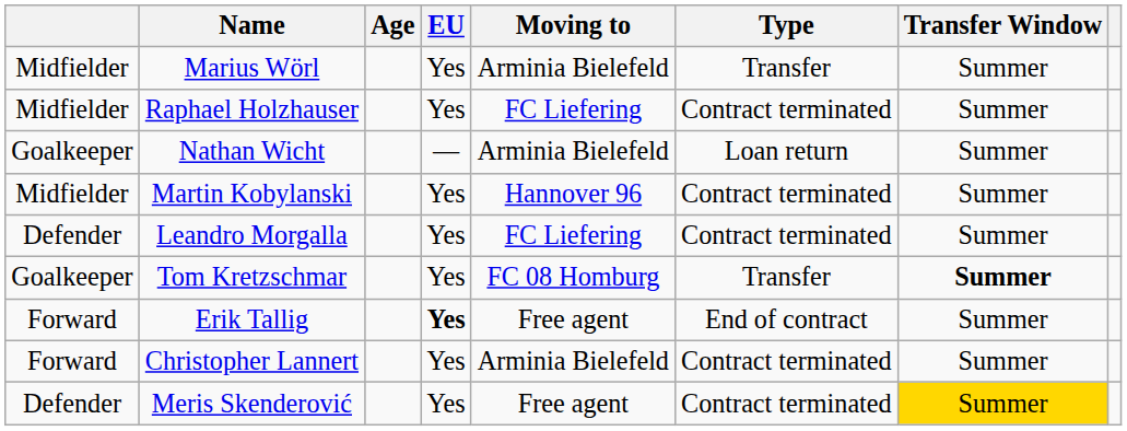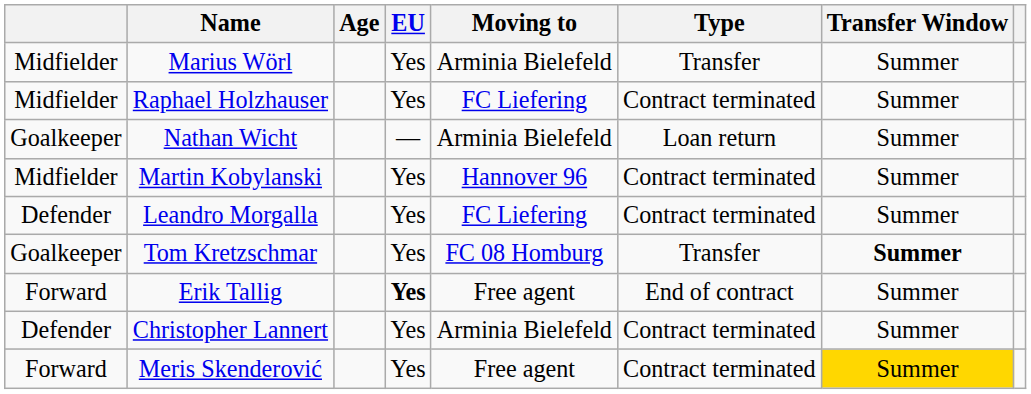 <table class="wikitable sortable" style="text-align:center">
 <tr>
 <th></th>
 <th>Name</th>
 <th>Age</th>
 <th><a href='#'>EU</a></th>
 <th>Moving to</th>
 <th>Type</th>
 <th>Transfer Window</th>
 <th></th>
 </tr>
 <tr>
 <td>Midfielder</td>
 <td><a href='#'>Marius Wörl</a></td>
 <td></td>
 <td>Yes</td>
 <td>Arminia Bielefeld</td>
 <td>Transfer</td>
 <td>Summer</td>
 <td></td>
 </tr>
 <tr>
 <td>Midfielder</td>
 <td><a href='#'>Raphael Holzhauser</a></td>
 <td></td>
 <td>Yes</td>
 <td><a href='#'>FC Liefering</a></td>
 <td>Contract terminated</td>
 <td>Summer</td>
 <td></td>
 </tr>
 <tr>
 <td>Goalkeeper</td>
 <td><a href='#'>Nathan Wicht</a></td>
 <td></td>
 <td>—</td>
 <td>Arminia Bielefeld</td>
 <td>Loan return</td>
 <td>Summer</td>
 <td></td>
 </tr>
 <tr>
 <td>Midfielder</td>
 <td><a href='#'>Martin Kobylanski</a></td>
 <td></td>
 <td>Yes</td>
 <td><a href='#'>Hannover 96</a></td>
 <td>Contract terminated</td>
 <td>Summer</td>
 <td></td>
 </tr>
 <tr>
 <td>Defender</td>
 <td><a href='#'>Leandro Morgalla</a></td>
 <td></td>
 <td>Yes</td>
 <td><a href='#'>FC Liefering</a></td>
 <td>Contract terminated</td>
 <td>Summer</td>
 <td></td>
 </tr>
 <tr>
 <td>Goalkeeper</td>
 <td><a href='#'>Tom Kretzschmar</a></td>
 <td></td>
 <td>Yes</td>
 <td><a href='#'>FC 08 Homburg</a></td>
 <td>Transfer</td>
 <td><strong>Summer</strong></td>
 <td></td>
 </tr>
 <tr>
 <td>Forward</td>
 <td><a href='#'>Erik Tallig</a></td>
 <td></td>
 <td><strong>Yes</strong></td>
 <td>Free agent</td>
 <td>End of contract</td>
 <td>Summer</td>
 <td></td>
 </tr>
 <tr>
-<td>Forward</td>
+<td>Defender</td>
 <td><a href='#'>Christopher Lannert</a></td>
 <td></td>
 <td>Yes</td>
 <td>Arminia Bielefeld</td>
 <td>Contract terminated</td>
 <td>Summer</td>
 <td></td>
 </tr>
 <tr>
-<td>Defender</td>
+<td>Forward</td>
 <td><a href='#'>Meris Skenderović</a></td>
 <td></td>
 <td>Yes</td>
 <td>Free agent</td>
 <td>Contract terminated</td>
 <td style="background: gold;">Summer</td>
 <td></td>
 </tr>
 </table>
